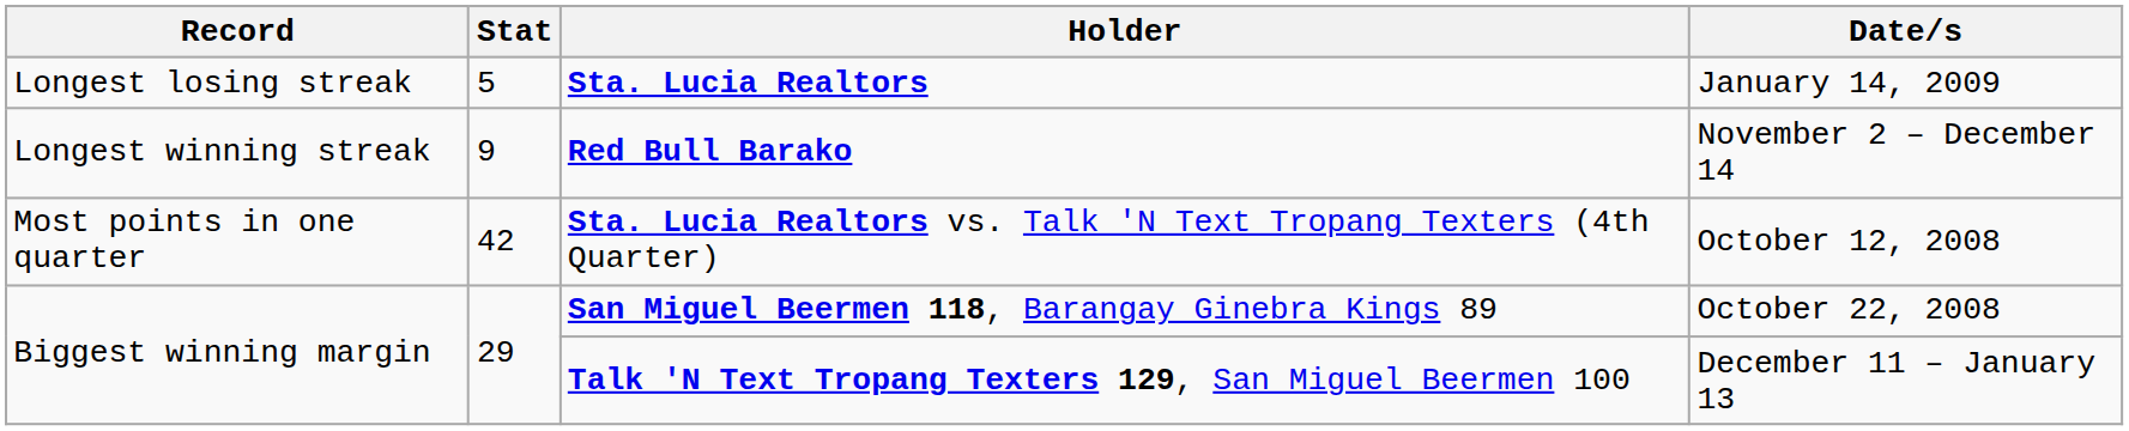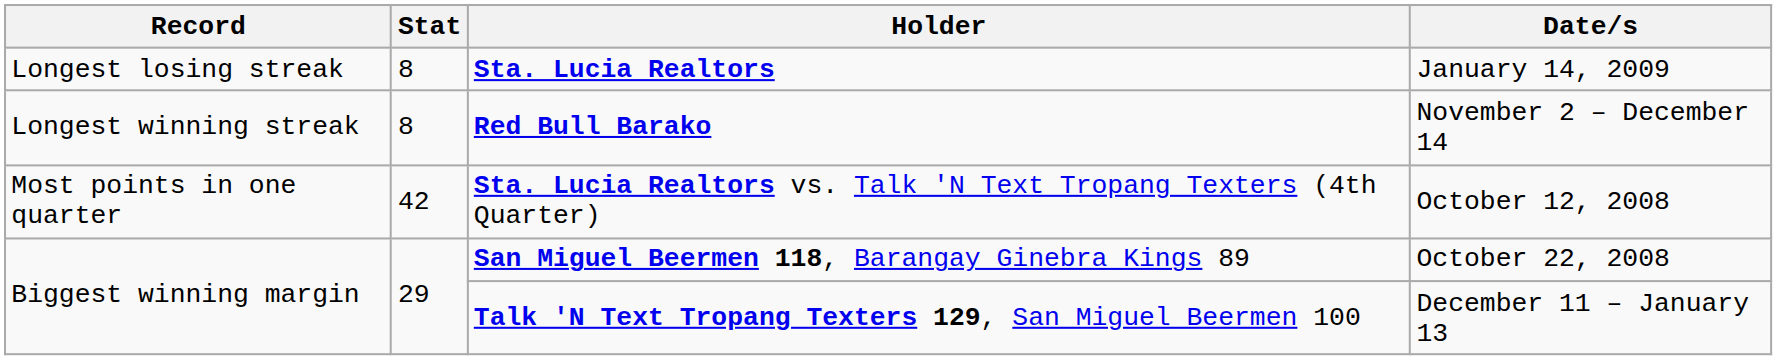 <table class=wikitable>
 <tr>
 <th>Record</th>
 <th>Stat</th>
 <th>Holder</th>
 <th>Date/s</th>
 </tr>
 <tr>
 <td>Longest losing streak</td>
-<td>5</td>
+<td>8</td>
 <td><strong><a href='#'>Sta. Lucia Realtors</a></strong></td>
 <td>January 14, 2009</td>
 </tr>
 <tr>
 <td>Longest winning streak</td>
-<td>9</td>
+<td>8</td>
 <td><strong><a href='#'>Red Bull Barako</a></strong></td>
 <td>November 2 – December 14</td>
 </tr>
 <tr>
 <td>Most points in one quarter</td>
 <td>42</td>
 <td><strong><a href='#'>Sta. Lucia Realtors</a></strong> vs. <a href='#'>Talk 'N Text Tropang Texters</a> (4th Quarter)</td>
 <td>October 12, 2008</td>
 </tr>
 <tr>
 <td rowspan=2>Biggest winning margin</td>
 <td rowspan=2>29</td>
 <td><strong><a href='#'>San Miguel Beermen</a> 118</strong>, <a href='#'>Barangay Ginebra Kings</a> 89</td>
 <td>October 22, 2008</td>
 </tr>
 <tr>
 <td><strong><a href='#'>Talk 'N Text Tropang Texters</a> 129</strong>, <a href='#'>San Miguel Beermen</a> 100</td>
 <td>December 11 – January 13</td>
 </tr>
 </table>
